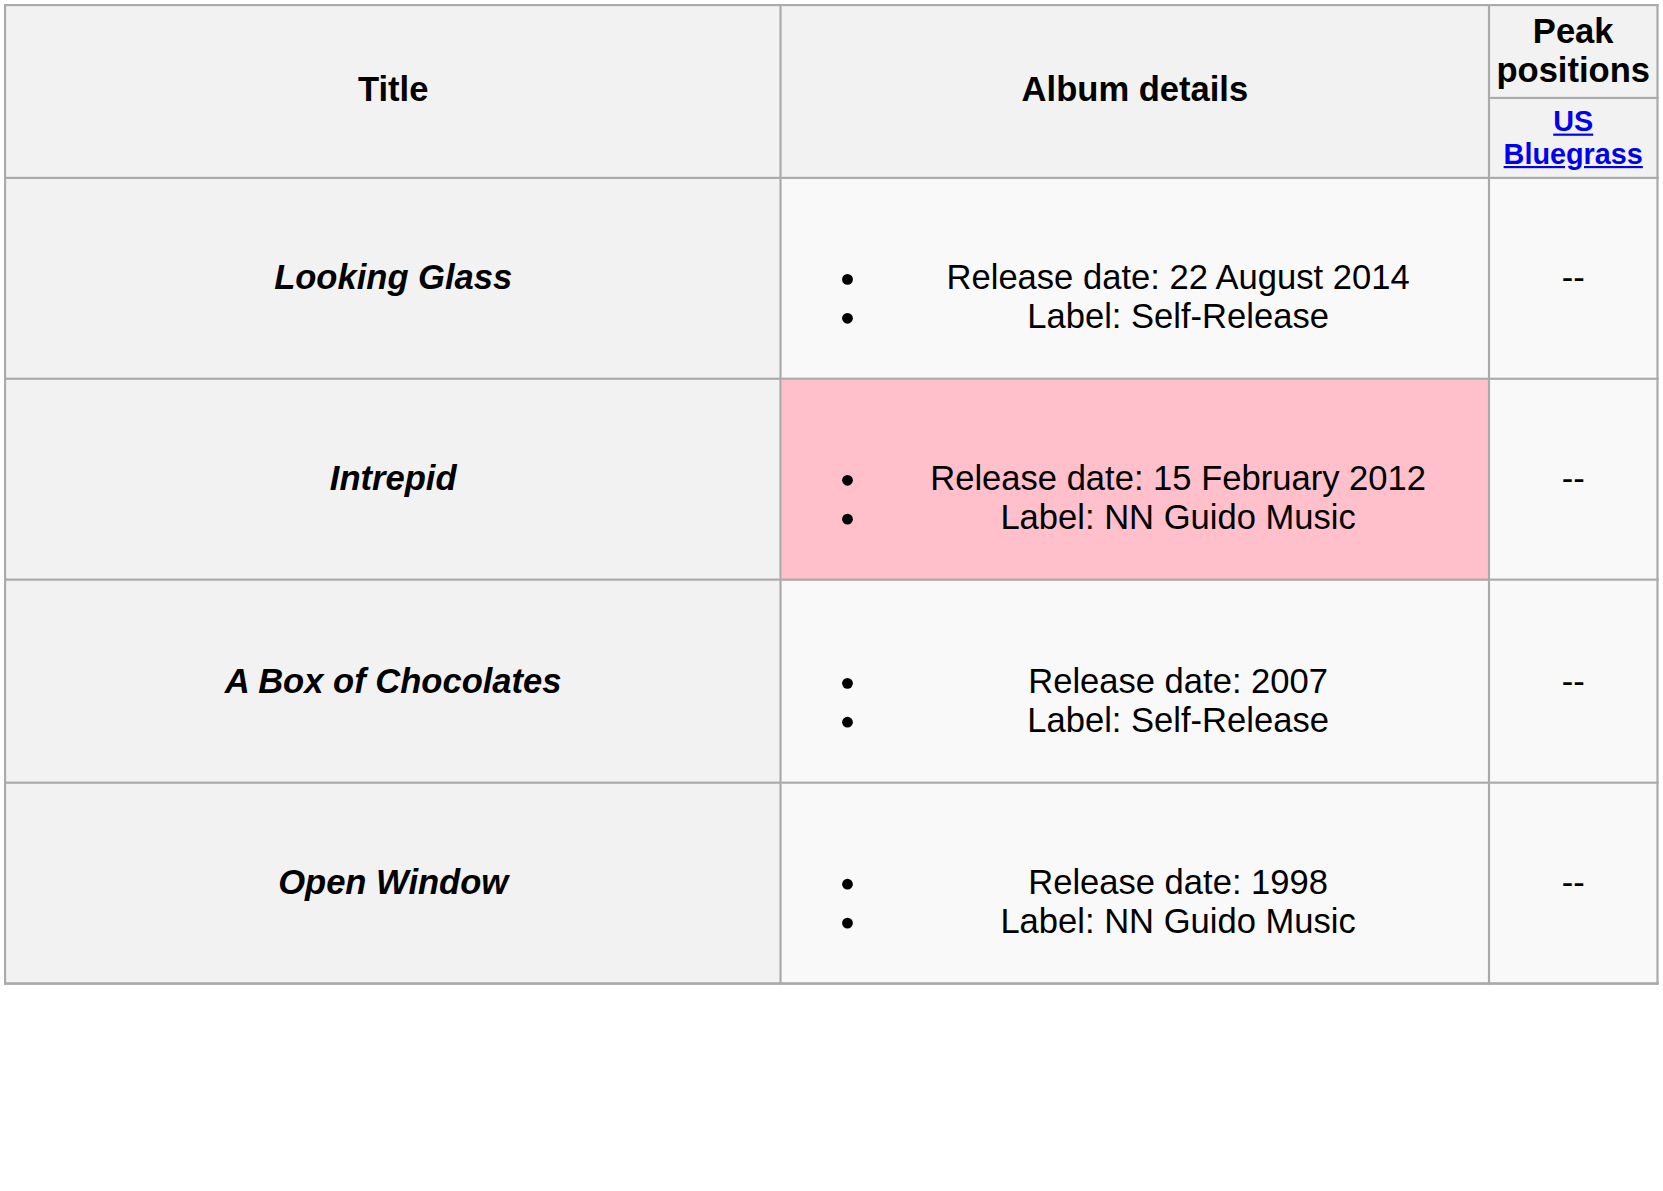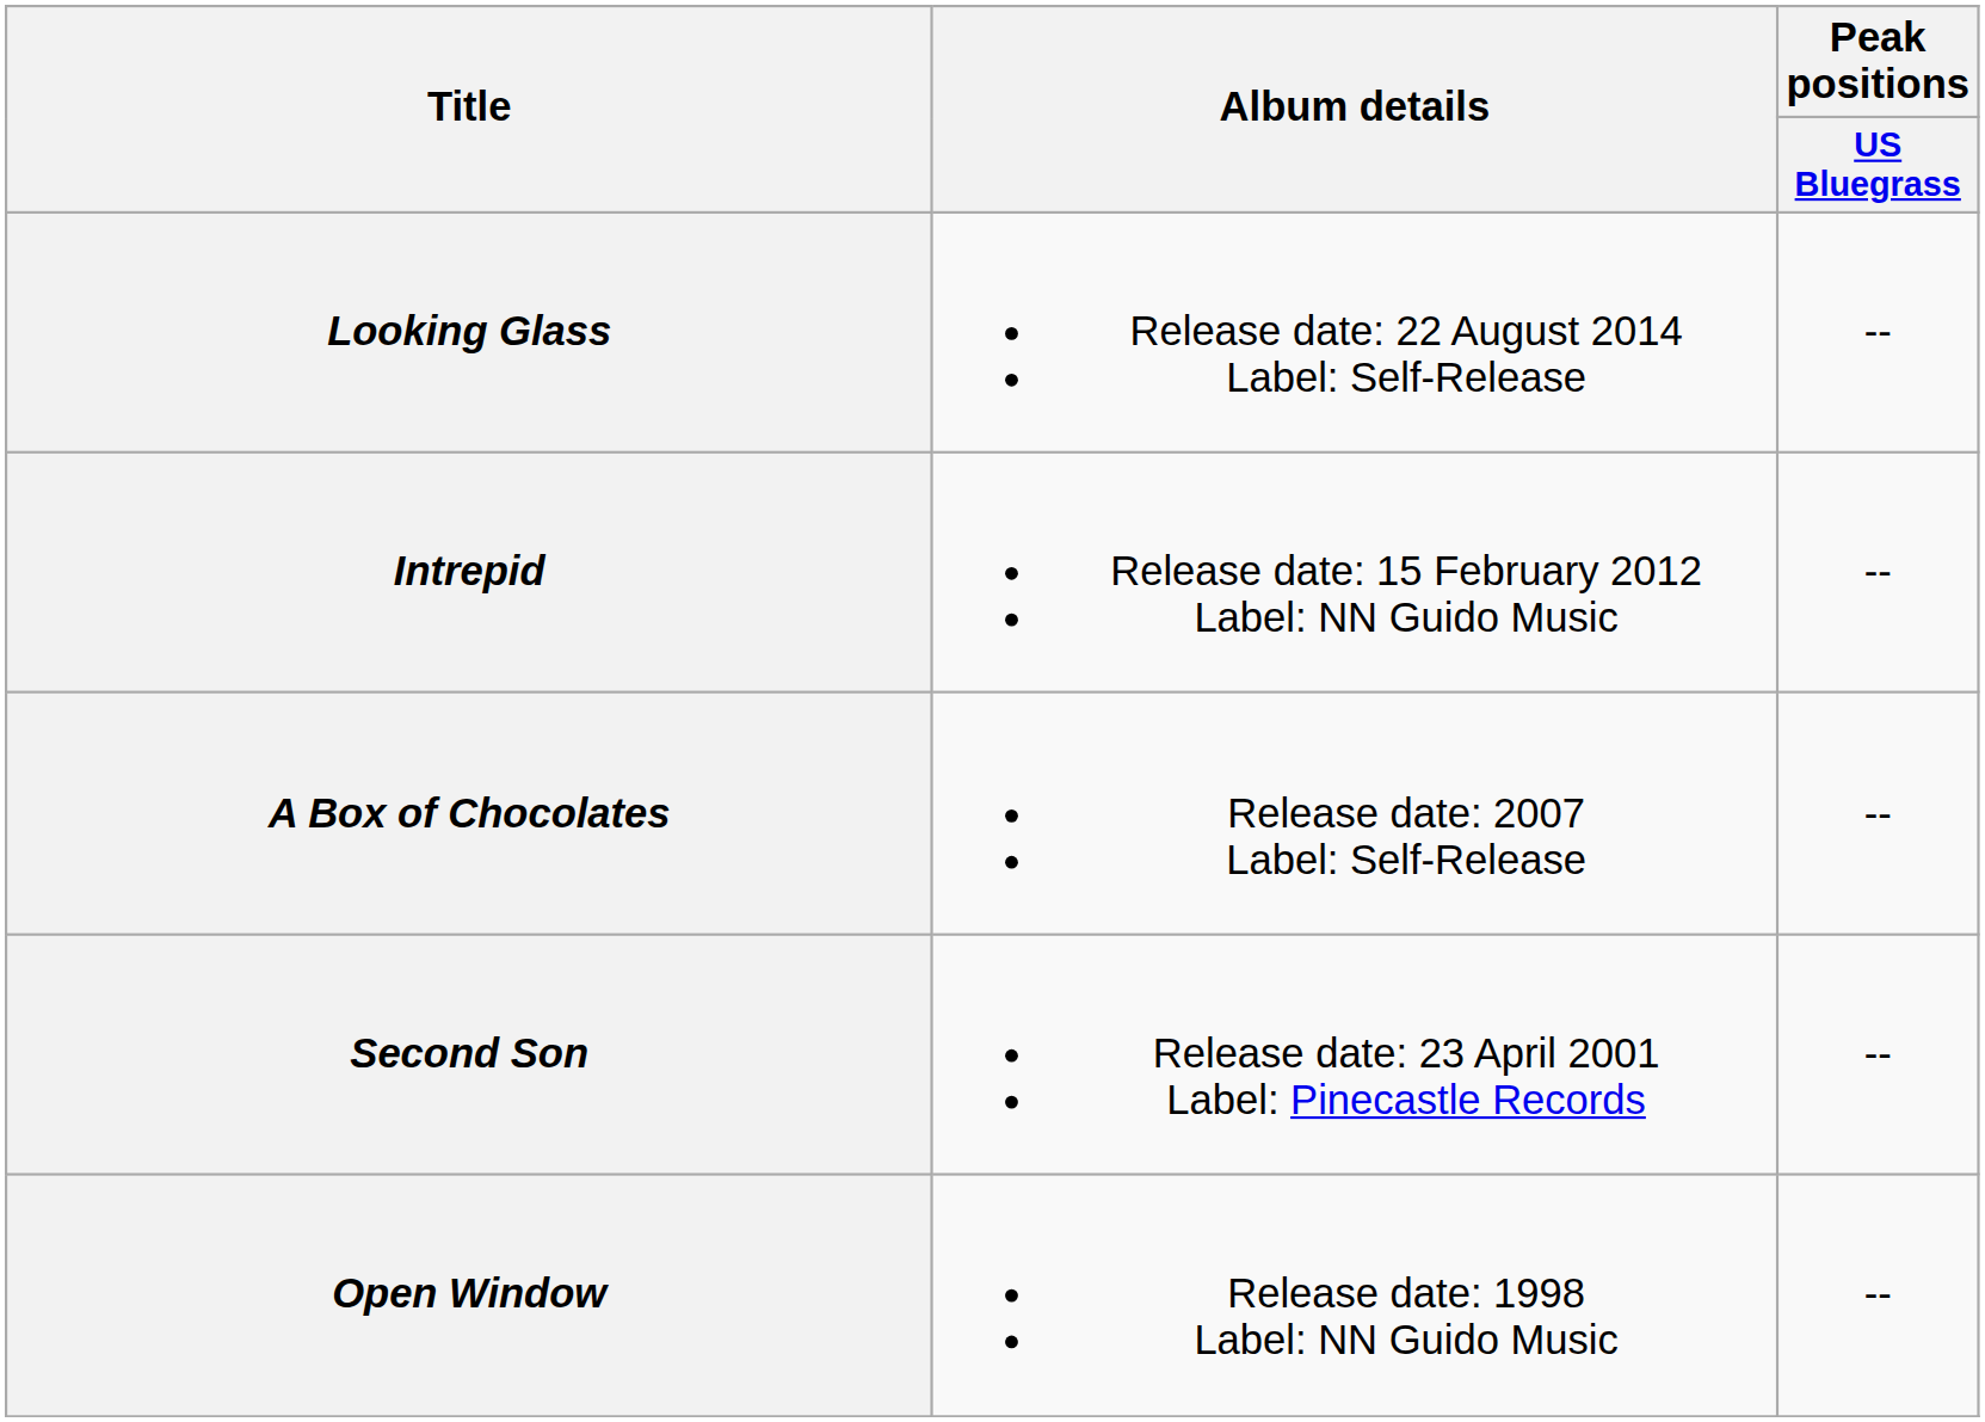 <table class="wikitable plainrowheaders" style="text-align:center;">
 <tr>
 <th rowspan="2" style="width:22em;">Title</th>
 <th rowspan="2" style="width:20em;">Album details</th>
 <th colspan="1">Peak positions</th>
 </tr>
 <tr style="font-size:smaller;">
 <th width="65"><a href='#'>US Bluegrass</a></th>
 </tr>
 <tr>
 <th scope="row"><em>Looking Glass</em></th>
 <td><br><ul><li>Release date: 22 August 2014</li><li>Label: Self-Release</li></ul></td>
 <td>--</td>
 </tr>
 <tr>
 <th scope="row"><em>Intrepid</em></th>
-<td style="background: pink;"><br><ul><li>Release date: 15 February 2012</li><li>Label: NN Guido Music</li></ul></td>
+<td><br><ul><li>Release date: 15 February 2012</li><li>Label: NN Guido Music</li></ul></td>
 <td>--</td>
 </tr>
 <tr>
 <th scope="row"><em>A Box of Chocolates</em></th>
 <td><br><ul><li>Release date: 2007</li><li>Label: Self-Release</li></ul></td>
+<td>--</td>
+</tr>
+<tr>
+<th scope="row"><em>Second Son</em></th>
+<td><br><ul><li>Release date: 23 April 2001</li><li>Label: <a href='#'>Pinecastle Records</a></li></ul></td>
 <td>--</td>
 </tr>
 <tr>
 <th scope="row"><em>Open Window</em></th>
 <td><br><ul><li>Release date: 1998</li><li>Label: NN Guido Music</li></ul></td>
 <td>--</td>
 </tr>
 <tr>
 </tr>
 </table>
